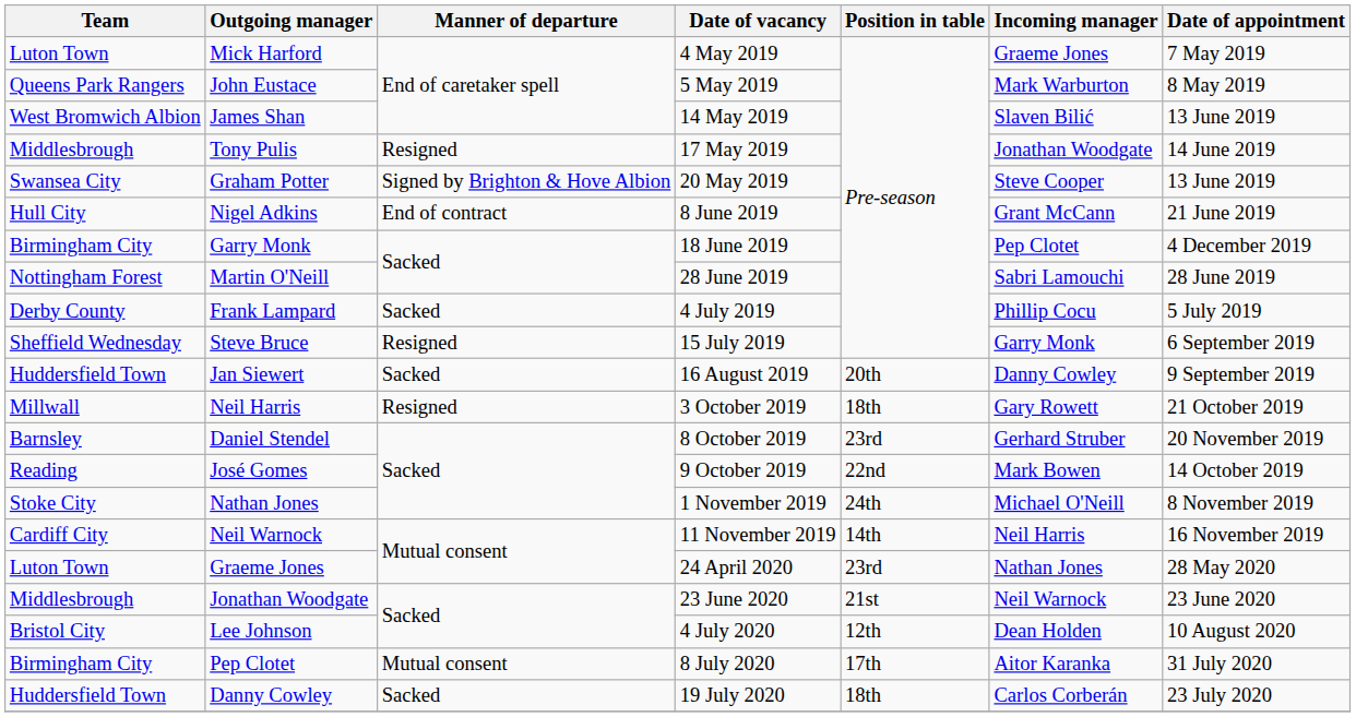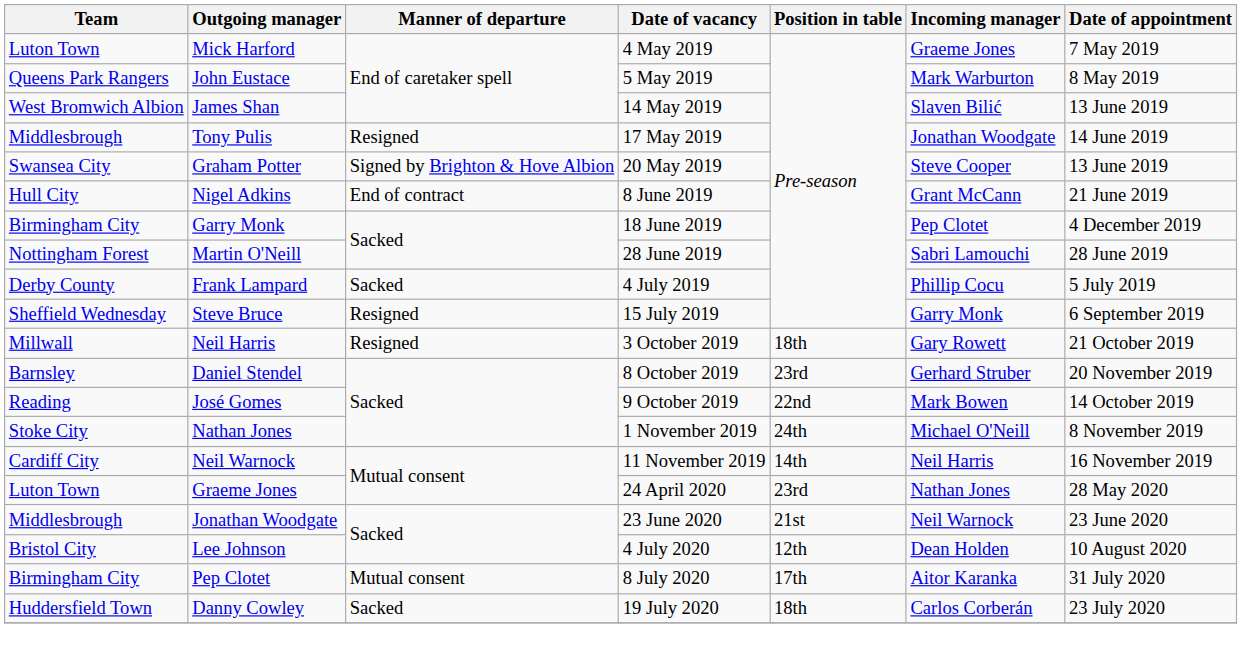 <table class="wikitable">
 <tr>
 <th scope="col">Team</th>
 <th scope="col">Outgoing manager</th>
 <th scope="col">Manner of departure</th>
 <th scope="col">Date of vacancy</th>
 <th scope="col">Position in table</th>
 <th scope="col">Incoming manager</th>
 <th scope="col">Date of appointment</th>
 </tr>
 <tr>
 <td><a href='#'>Luton Town</a></td>
 <td> <a href='#'>Mick Harford</a></td>
 <td rowspan=3>End of caretaker spell</td>
 <td>4 May 2019</td>
 <td rowspan=10><em>Pre-season</em></td>
 <td> <a href='#'>Graeme Jones</a></td>
 <td>7 May 2019</td>
 </tr>
 <tr>
 <td><a href='#'>Queens Park Rangers</a></td>
 <td> <a href='#'>John Eustace</a></td>
 <td>5 May 2019</td>
 <td> <a href='#'>Mark Warburton</a></td>
 <td>8 May 2019</td>
 </tr>
 <tr>
 <td><a href='#'>West Bromwich Albion</a></td>
 <td> <a href='#'>James Shan</a></td>
 <td>14 May 2019</td>
 <td> <a href='#'>Slaven Bilić</a></td>
 <td>13 June 2019</td>
 </tr>
 <tr>
 <td><a href='#'>Middlesbrough</a></td>
 <td> <a href='#'>Tony Pulis</a></td>
 <td>Resigned</td>
 <td>17 May 2019</td>
 <td> <a href='#'>Jonathan Woodgate</a></td>
 <td>14 June 2019</td>
 </tr>
 <tr>
 <td><a href='#'>Swansea City</a></td>
 <td> <a href='#'>Graham Potter</a></td>
 <td>Signed by <a href='#'>Brighton & Hove Albion</a></td>
 <td>20 May 2019</td>
 <td> <a href='#'>Steve Cooper</a></td>
 <td>13 June 2019</td>
 </tr>
 <tr>
 <td><a href='#'>Hull City</a></td>
 <td> <a href='#'>Nigel Adkins</a></td>
 <td>End of contract</td>
 <td>8 June 2019</td>
 <td> <a href='#'>Grant McCann</a></td>
 <td>21 June 2019</td>
 </tr>
 <tr>
 <td><a href='#'>Birmingham City</a></td>
 <td> <a href='#'>Garry Monk</a></td>
 <td rowspan=2>Sacked</td>
 <td>18 June 2019</td>
 <td> <a href='#'>Pep Clotet</a></td>
 <td>4 December 2019</td>
 </tr>
 <tr>
 <td><a href='#'>Nottingham Forest</a></td>
 <td> <a href='#'>Martin O'Neill</a></td>
 <td>28 June 2019</td>
 <td> <a href='#'>Sabri Lamouchi</a></td>
 <td>28 June 2019</td>
 </tr>
 <tr>
 <td><a href='#'>Derby County</a></td>
 <td> <a href='#'>Frank Lampard</a></td>
 <td>Sacked</td>
 <td>4 July 2019</td>
 <td> <a href='#'>Phillip Cocu</a></td>
 <td>5 July 2019</td>
 </tr>
 <tr>
 <td><a href='#'>Sheffield Wednesday</a></td>
 <td> <a href='#'>Steve Bruce</a></td>
 <td>Resigned</td>
 <td>15 July 2019</td>
 <td> <a href='#'>Garry Monk</a></td>
 <td>6 September 2019</td>
-</tr>
-<tr>
-<td><a href='#'>Huddersfield Town</a></td>
-<td> <a href='#'>Jan Siewert</a></td>
-<td>Sacked</td>
-<td>16 August 2019</td>
-<td>20th</td>
-<td> <a href='#'>Danny Cowley</a></td>
-<td>9 September 2019</td>
 </tr>
 <tr>
 <td><a href='#'>Millwall</a></td>
 <td> <a href='#'>Neil Harris</a></td>
 <td>Resigned</td>
 <td>3 October 2019</td>
 <td>18th</td>
 <td> <a href='#'>Gary Rowett</a></td>
 <td>21 October 2019</td>
 </tr>
 <tr>
 <td><a href='#'>Barnsley</a></td>
 <td> <a href='#'>Daniel Stendel</a></td>
 <td rowspan=3>Sacked</td>
 <td>8 October 2019</td>
 <td>23rd</td>
 <td> <a href='#'>Gerhard Struber</a></td>
 <td>20 November 2019</td>
 </tr>
 <tr>
 <td><a href='#'>Reading</a></td>
 <td> <a href='#'>José Gomes</a></td>
 <td>9 October 2019</td>
 <td>22nd</td>
 <td> <a href='#'>Mark Bowen</a></td>
 <td>14 October 2019</td>
 </tr>
 <tr>
 <td><a href='#'>Stoke City</a></td>
 <td> <a href='#'>Nathan Jones</a></td>
 <td>1 November 2019</td>
 <td>24th</td>
 <td> <a href='#'>Michael O'Neill</a></td>
 <td>8 November 2019</td>
 </tr>
 <tr>
 <td><a href='#'>Cardiff City</a></td>
 <td> <a href='#'>Neil Warnock</a></td>
 <td rowspan=2>Mutual consent</td>
 <td>11 November 2019</td>
 <td>14th</td>
 <td> <a href='#'>Neil Harris</a></td>
 <td>16 November 2019</td>
 </tr>
 <tr>
 <td><a href='#'>Luton Town</a></td>
 <td> <a href='#'>Graeme Jones</a></td>
 <td>24 April 2020</td>
 <td>23rd</td>
 <td> <a href='#'>Nathan Jones</a></td>
 <td>28 May 2020</td>
 </tr>
 <tr>
 <td><a href='#'>Middlesbrough</a></td>
 <td> <a href='#'>Jonathan Woodgate</a></td>
 <td rowspan=2>Sacked</td>
 <td>23 June 2020</td>
 <td>21st</td>
 <td> <a href='#'>Neil Warnock</a></td>
 <td>23 June 2020</td>
 </tr>
 <tr>
 <td><a href='#'>Bristol City</a></td>
 <td> <a href='#'>Lee Johnson</a></td>
 <td>4 July 2020</td>
 <td>12th</td>
 <td> <a href='#'>Dean Holden</a></td>
 <td>10 August 2020</td>
 </tr>
 <tr>
 <td><a href='#'>Birmingham City</a></td>
 <td> <a href='#'>Pep Clotet</a></td>
 <td>Mutual consent</td>
 <td>8 July 2020</td>
 <td>17th</td>
 <td> <a href='#'>Aitor Karanka</a></td>
 <td>31 July 2020</td>
 </tr>
 <tr>
 <td><a href='#'>Huddersfield Town</a></td>
 <td> <a href='#'>Danny Cowley</a></td>
 <td>Sacked</td>
 <td>19 July 2020</td>
 <td>18th</td>
 <td> <a href='#'>Carlos Corberán</a></td>
 <td>23 July 2020</td>
 </tr>
 <tr>
 </tr>
 </table>
